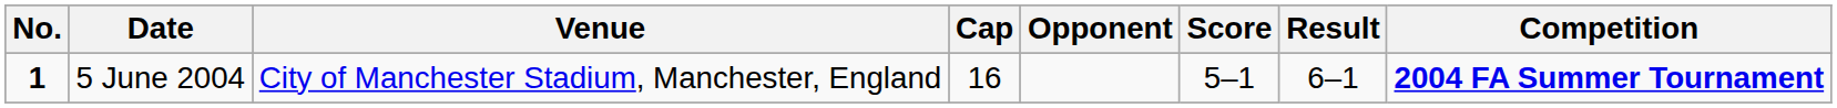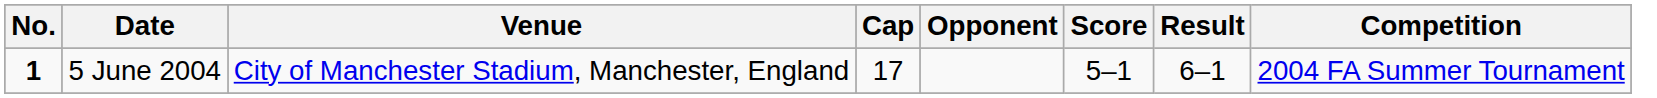 <table class="wikitable sortable">
 <tr>
 <th scope="col">No.</th>
 <th scope="col">Date</th>
 <th scope="col">Venue</th>
 <th scope="col">Cap</th>
 <th scope="col">Opponent</th>
 <th scope="col">Score</th>
 <th scope="col">Result</th>
 <th scope="col">Competition</th>
 </tr>
 <tr>
 <td align="center"><strong>1</strong></td>
 <td>5 June 2004</td>
 <td><a href='#'>City of Manchester Stadium</a>, Manchester, England</td>
-<td align="center">16</td>
+<td align="center">17</td>
 <td></td>
 <td align="center">5–1</td>
 <td align="center">6–1</td>
-<td><strong><a href='#'>2004 FA Summer Tournament</a></strong></td>
+<td><a href='#'>2004 FA Summer Tournament</a></td>
 </tr>
 </table>
